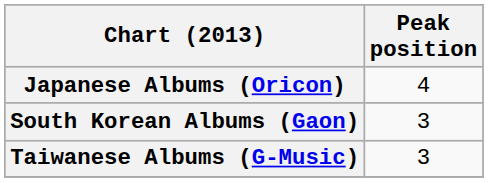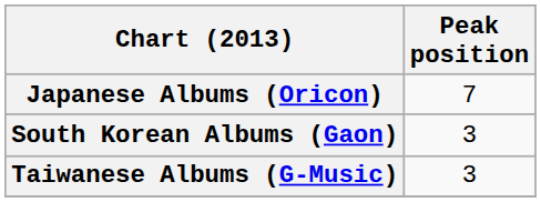 <table class="wikitable plainrowheaders sortable" style="text-align:center;">
 <tr>
 <th scope="col">Chart (2013)</th>
 <th scope="col">Peak<br>position</th>
 </tr>
 <tr>
 <th scope="row">Japanese Albums (<a href='#'>Oricon</a>)</th>
-<td>4</td>
+<td>7</td>
 </tr>
 <tr>
 <th scope="row">South Korean Albums (<a href='#'>Gaon</a>)</th>
 <td>3</td>
 </tr>
 <tr>
 <th scope="row">Taiwanese Albums (<a href='#'>G-Music</a>)</th>
 <td>3</td>
 </tr>
 <tr>
 </tr>
 <tr>
 </tr>
 <tr>
 </tr>
 <tr>
 </tr>
 </table>
